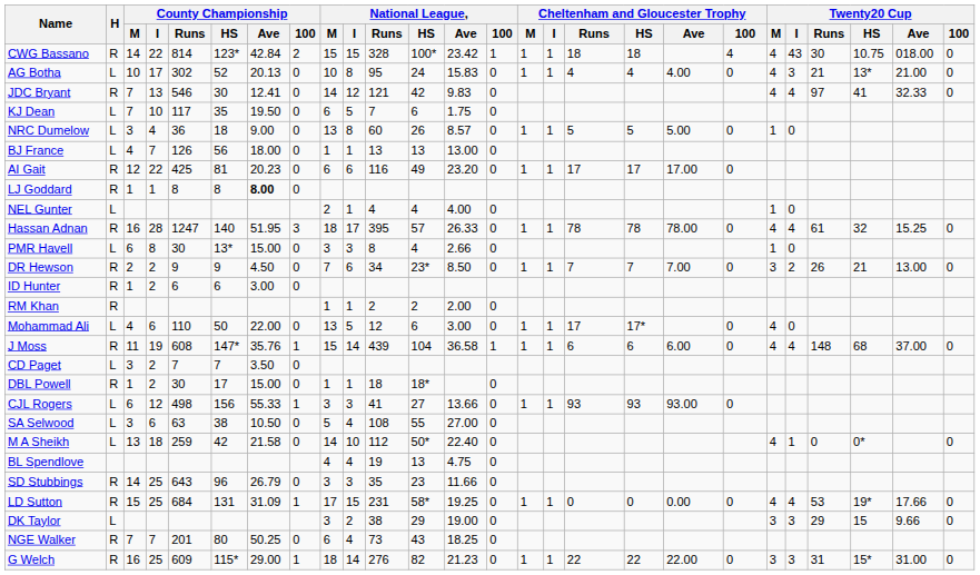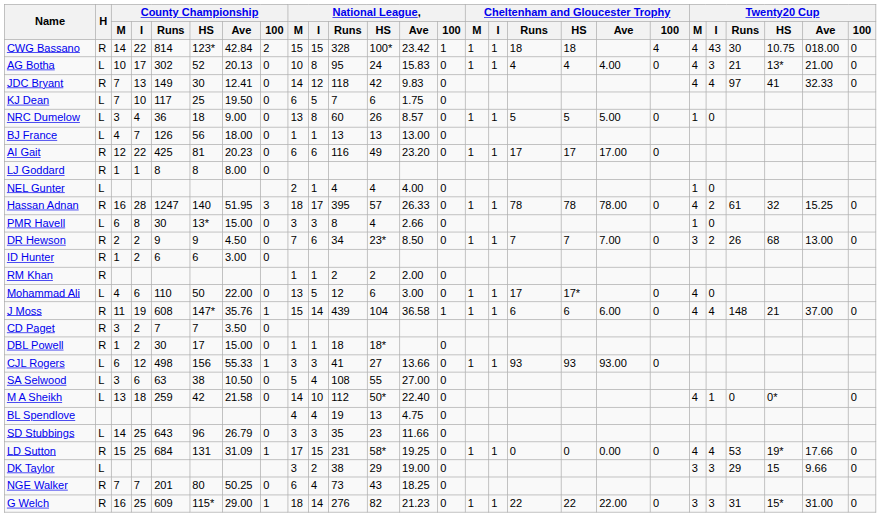 <table class="wikitable" style="width:100%;">
 <tr style="background:#efefef;">
 <th rowspan=2>Name</th>
 <th rowspan=2>H</th>
 <th colspan=6><a href='#'>County Championship</a></th>
 <th colspan=6><a href='#'>National League</a>,</th>
 <th colspan=6><a href='#'>Cheltenham and Gloucester Trophy</a></th>
 <th colspan=6><a href='#'>Twenty20 Cup</a></th>
 </tr>
 <tr>
 <th>M</th>
 <th>I</th>
 <th>Runs</th>
 <th>HS</th>
 <th>Ave</th>
 <th>100</th>
 <th>M</th>
 <th>I</th>
 <th>Runs</th>
 <th>HS</th>
 <th>Ave</th>
 <th>100</th>
 <th>M</th>
 <th>I</th>
 <th>Runs</th>
 <th>HS</th>
 <th>Ave</th>
 <th>100</th>
 <th>M</th>
 <th>I</th>
 <th>Runs</th>
 <th>HS</th>
 <th>Ave</th>
 <th>100</th>
 </tr>
 <tr>
 <td><a href='#'>CWG Bassano</a></td>
 <td>R</td>
 <td>14</td>
 <td>22</td>
 <td>814</td>
 <td>123*</td>
 <td>42.84</td>
 <td>2</td>
 <td>15</td>
 <td>15</td>
 <td>328</td>
 <td>100*</td>
 <td>23.42</td>
 <td>1</td>
 <td>1</td>
 <td>1</td>
 <td>18</td>
 <td>18</td>
 <td></td>
 <td>4</td>
 <td>4</td>
 <td>43</td>
 <td>30</td>
 <td>10.75</td>
 <td>018.00</td>
 <td>0</td>
 </tr>
 <tr>
 <td><a href='#'>AG Botha</a></td>
 <td>L</td>
 <td>10</td>
 <td>17</td>
 <td>302</td>
 <td>52</td>
 <td>20.13</td>
 <td>0</td>
 <td>10</td>
 <td>8</td>
 <td>95</td>
 <td>24</td>
 <td>15.83</td>
 <td>0</td>
 <td>1</td>
 <td>1</td>
 <td>4</td>
 <td>4</td>
 <td>4.00</td>
 <td>0</td>
 <td>4</td>
 <td>3</td>
 <td>21</td>
 <td>13*</td>
 <td>21.00</td>
 <td>0</td>
 </tr>
 <tr>
 <td><a href='#'>JDC Bryant</a></td>
 <td>R</td>
 <td>7</td>
 <td>13</td>
-<td>546</td>
+<td>149</td>
 <td>30</td>
 <td>12.41</td>
 <td>0</td>
 <td>14</td>
 <td>12</td>
-<td>121</td>
+<td>118</td>
 <td>42</td>
 <td>9.83</td>
 <td>0</td>
 <td></td>
 <td></td>
 <td></td>
 <td></td>
 <td></td>
 <td></td>
 <td>4</td>
 <td>4</td>
 <td>97</td>
 <td>41</td>
 <td>32.33</td>
 <td>0</td>
 </tr>
 <tr>
 <td><a href='#'>KJ Dean</a></td>
 <td>L</td>
 <td>7</td>
 <td>10</td>
 <td>117</td>
-<td>35</td>
+<td>25</td>
 <td>19.50</td>
 <td>0</td>
 <td>6</td>
 <td>5</td>
 <td>7</td>
 <td>6</td>
 <td>1.75</td>
 <td>0</td>
 <td></td>
 <td></td>
 <td></td>
 <td></td>
 <td></td>
 <td></td>
 <td></td>
 <td></td>
 <td></td>
 <td></td>
 <td></td>
 <td></td>
 </tr>
 <tr>
 <td><a href='#'>NRC Dumelow</a></td>
 <td>L</td>
 <td>3</td>
 <td>4</td>
 <td>36</td>
 <td>18</td>
 <td>9.00</td>
 <td>0</td>
 <td>13</td>
 <td>8</td>
 <td>60</td>
 <td>26</td>
 <td>8.57</td>
 <td>0</td>
 <td>1</td>
 <td>1</td>
 <td>5</td>
 <td>5</td>
 <td>5.00</td>
 <td>0</td>
 <td>1</td>
 <td>0</td>
 <td></td>
 <td></td>
 <td></td>
 <td></td>
 </tr>
 <tr>
 <td><a href='#'>BJ France</a></td>
 <td>L</td>
 <td>4</td>
 <td>7</td>
 <td>126</td>
 <td>56</td>
 <td>18.00</td>
 <td>0</td>
 <td>1</td>
 <td>1</td>
 <td>13</td>
 <td>13</td>
 <td>13.00</td>
 <td>0</td>
 <td></td>
 <td></td>
 <td></td>
 <td></td>
 <td></td>
 <td></td>
 <td></td>
 <td></td>
 <td></td>
 <td></td>
 <td></td>
 <td></td>
 </tr>
 <tr>
 <td><a href='#'>AI Gait</a></td>
 <td>R</td>
 <td>12</td>
 <td>22</td>
 <td>425</td>
 <td>81</td>
 <td>20.23</td>
 <td>0</td>
 <td>6</td>
 <td>6</td>
 <td>116</td>
 <td>49</td>
 <td>23.20</td>
 <td>0</td>
 <td>1</td>
 <td>1</td>
 <td>17</td>
 <td>17</td>
 <td>17.00</td>
 <td>0</td>
 <td></td>
 <td></td>
 <td></td>
 <td></td>
 <td></td>
 <td></td>
 </tr>
 <tr>
 <td><a href='#'>LJ Goddard</a></td>
 <td>R</td>
 <td>1</td>
 <td>1</td>
 <td>8</td>
 <td>8</td>
-<td><strong>8.00</strong></td>
+<td>8.00</td>
 <td>0</td>
 <td></td>
 <td></td>
 <td></td>
 <td></td>
 <td></td>
 <td></td>
 <td></td>
 <td></td>
 <td></td>
 <td></td>
 <td></td>
 <td></td>
 <td></td>
 <td></td>
 <td></td>
 <td></td>
 <td></td>
 <td></td>
 </tr>
 <tr>
 <td><a href='#'>NEL Gunter</a></td>
 <td>L</td>
 <td></td>
 <td></td>
 <td></td>
 <td></td>
 <td></td>
 <td></td>
 <td>2</td>
 <td>1</td>
 <td>4</td>
 <td>4</td>
 <td>4.00</td>
 <td>0</td>
 <td></td>
 <td></td>
 <td></td>
 <td></td>
 <td></td>
 <td></td>
 <td>1</td>
 <td>0</td>
 <td></td>
 <td></td>
 <td></td>
 <td></td>
 </tr>
 <tr>
 <td><a href='#'>Hassan Adnan</a></td>
 <td>R</td>
 <td>16</td>
 <td>28</td>
 <td>1247</td>
 <td>140</td>
 <td>51.95</td>
 <td>3</td>
 <td>18</td>
 <td>17</td>
 <td>395</td>
 <td>57</td>
 <td>26.33</td>
 <td>0</td>
 <td>1</td>
 <td>1</td>
 <td>78</td>
 <td>78</td>
 <td>78.00</td>
 <td>0</td>
 <td>4</td>
-<td>4</td>
+<td>2</td>
 <td>61</td>
 <td>32</td>
 <td>15.25</td>
 <td>0</td>
 </tr>
 <tr>
 <td><a href='#'>PMR Havell</a></td>
 <td>L</td>
 <td>6</td>
 <td>8</td>
 <td>30</td>
 <td>13*</td>
 <td>15.00</td>
 <td>0</td>
 <td>3</td>
 <td>3</td>
 <td>8</td>
 <td>4</td>
 <td>2.66</td>
 <td>0</td>
 <td></td>
 <td></td>
 <td></td>
 <td></td>
 <td></td>
 <td></td>
 <td>1</td>
 <td>0</td>
 <td></td>
 <td></td>
 <td></td>
 <td></td>
 </tr>
 <tr>
 <td><a href='#'>DR Hewson</a></td>
 <td>R</td>
 <td>2</td>
 <td>2</td>
 <td>9</td>
 <td>9</td>
 <td>4.50</td>
 <td>0</td>
 <td>7</td>
 <td>6</td>
 <td>34</td>
 <td>23*</td>
 <td>8.50</td>
 <td>0</td>
 <td>1</td>
 <td>1</td>
 <td>7</td>
 <td>7</td>
 <td>7.00</td>
 <td>0</td>
 <td>3</td>
 <td>2</td>
 <td>26</td>
-<td>21</td>
+<td>68</td>
 <td>13.00</td>
 <td>0</td>
 </tr>
 <tr>
 <td><a href='#'>ID Hunter</a></td>
 <td>R</td>
 <td>1</td>
 <td>2</td>
 <td>6</td>
 <td>6</td>
 <td>3.00</td>
 <td>0</td>
 <td></td>
 <td></td>
 <td></td>
 <td></td>
 <td></td>
 <td></td>
 <td></td>
 <td></td>
 <td></td>
 <td></td>
 <td></td>
 <td></td>
 <td></td>
 <td></td>
 <td></td>
 <td></td>
 <td></td>
 <td></td>
 </tr>
 <tr>
 <td><a href='#'>RM Khan</a></td>
 <td>R</td>
 <td></td>
 <td></td>
 <td></td>
 <td></td>
 <td></td>
 <td></td>
 <td>1</td>
 <td>1</td>
 <td>2</td>
 <td>2</td>
 <td>2.00</td>
 <td>0</td>
 <td></td>
 <td></td>
 <td></td>
 <td></td>
 <td></td>
 <td></td>
 <td></td>
 <td></td>
 <td></td>
 <td></td>
 <td></td>
 <td></td>
 </tr>
 <tr>
 <td><a href='#'>Mohammad Ali</a></td>
 <td>L</td>
 <td>4</td>
 <td>6</td>
 <td>110</td>
 <td>50</td>
 <td>22.00</td>
 <td>0</td>
 <td>13</td>
 <td>5</td>
 <td>12</td>
 <td>6</td>
 <td>3.00</td>
 <td>0</td>
 <td>1</td>
 <td>1</td>
 <td>17</td>
 <td>17*</td>
 <td></td>
 <td>0</td>
 <td>4</td>
 <td>0</td>
 <td></td>
 <td></td>
 <td></td>
 <td></td>
 </tr>
 <tr>
 <td><a href='#'>J Moss</a></td>
 <td>R</td>
 <td>11</td>
 <td>19</td>
 <td>608</td>
 <td>147*</td>
 <td>35.76</td>
 <td>1</td>
 <td>15</td>
 <td>14</td>
 <td>439</td>
 <td>104</td>
 <td>36.58</td>
 <td>1</td>
 <td>1</td>
 <td>1</td>
 <td>6</td>
 <td>6</td>
 <td>6.00</td>
 <td>0</td>
 <td>4</td>
 <td>4</td>
 <td>148</td>
-<td>68</td>
+<td>21</td>
 <td>37.00</td>
 <td>0</td>
 </tr>
 <tr>
 <td><a href='#'>CD Paget</a></td>
-<td>L</td>
+<td>R</td>
 <td>3</td>
 <td>2</td>
 <td>7</td>
 <td>7</td>
 <td>3.50</td>
 <td>0</td>
 <td></td>
 <td></td>
 <td></td>
 <td></td>
 <td></td>
 <td></td>
 <td></td>
 <td></td>
 <td></td>
 <td></td>
 <td></td>
 <td></td>
 <td></td>
 <td></td>
 <td></td>
 <td></td>
 <td></td>
 <td></td>
 </tr>
 <tr>
 <td><a href='#'>DBL Powell</a></td>
 <td>R</td>
 <td>1</td>
 <td>2</td>
 <td>30</td>
 <td>17</td>
 <td>15.00</td>
 <td>0</td>
 <td>1</td>
 <td>1</td>
 <td>18</td>
 <td>18*</td>
 <td></td>
 <td>0</td>
 <td></td>
 <td></td>
 <td></td>
 <td></td>
 <td></td>
 <td></td>
 <td></td>
 <td></td>
 <td></td>
 <td></td>
 <td></td>
 <td></td>
 </tr>
 <tr>
 <td><a href='#'>CJL Rogers</a></td>
 <td>L</td>
 <td>6</td>
 <td>12</td>
 <td>498</td>
 <td>156</td>
 <td>55.33</td>
 <td>1</td>
 <td>3</td>
 <td>3</td>
 <td>41</td>
 <td>27</td>
 <td>13.66</td>
 <td>0</td>
 <td>1</td>
 <td>1</td>
 <td>93</td>
 <td>93</td>
 <td>93.00</td>
 <td>0</td>
 <td></td>
 <td></td>
 <td></td>
 <td></td>
 <td></td>
 <td></td>
 </tr>
 <tr>
 <td><a href='#'>SA Selwood</a></td>
 <td>L</td>
 <td>3</td>
 <td>6</td>
 <td>63</td>
 <td>38</td>
 <td>10.50</td>
 <td>0</td>
 <td>5</td>
 <td>4</td>
 <td>108</td>
 <td>55</td>
 <td>27.00</td>
 <td>0</td>
 <td></td>
 <td></td>
 <td></td>
 <td></td>
 <td></td>
 <td></td>
 <td></td>
 <td></td>
 <td></td>
 <td></td>
 <td></td>
 <td></td>
 </tr>
 <tr>
 <td><a href='#'>M A Sheikh</a></td>
 <td>L</td>
 <td>13</td>
 <td>18</td>
 <td>259</td>
 <td>42</td>
 <td>21.58</td>
 <td>0</td>
 <td>14</td>
 <td>10</td>
 <td>112</td>
 <td>50*</td>
 <td>22.40</td>
 <td>0</td>
 <td></td>
 <td></td>
 <td></td>
 <td></td>
 <td></td>
 <td></td>
 <td>4</td>
 <td>1</td>
 <td>0</td>
 <td>0*</td>
 <td></td>
 <td>0</td>
 </tr>
 <tr>
 <td><a href='#'>BL Spendlove</a></td>
 <td></td>
 <td></td>
 <td></td>
 <td></td>
 <td></td>
 <td></td>
 <td></td>
 <td>4</td>
 <td>4</td>
 <td>19</td>
 <td>13</td>
 <td>4.75</td>
 <td>0</td>
 <td></td>
 <td></td>
 <td></td>
 <td></td>
 <td></td>
 <td></td>
 <td></td>
 <td></td>
 <td></td>
 <td></td>
 <td></td>
 <td></td>
 </tr>
 <tr>
 <td><a href='#'>SD Stubbings</a></td>
-<td>R</td>
+<td>L</td>
 <td>14</td>
 <td>25</td>
 <td>643</td>
 <td>96</td>
 <td>26.79</td>
 <td>0</td>
 <td>3</td>
 <td>3</td>
 <td>35</td>
 <td>23</td>
 <td>11.66</td>
 <td>0</td>
 <td></td>
 <td></td>
 <td></td>
 <td></td>
 <td></td>
 <td></td>
 <td></td>
 <td></td>
 <td></td>
 <td></td>
 <td></td>
 <td></td>
 </tr>
 <tr>
 <td><a href='#'>LD Sutton</a></td>
 <td>R</td>
 <td>15</td>
 <td>25</td>
 <td>684</td>
 <td>131</td>
 <td>31.09</td>
 <td>1</td>
 <td>17</td>
 <td>15</td>
 <td>231</td>
 <td>58*</td>
 <td>19.25</td>
 <td>0</td>
 <td>1</td>
 <td>1</td>
 <td>0</td>
 <td>0</td>
 <td>0.00</td>
 <td>0</td>
 <td>4</td>
 <td>4</td>
 <td>53</td>
 <td>19*</td>
 <td>17.66</td>
 <td>0</td>
 </tr>
 <tr>
 <td><a href='#'>DK Taylor</a></td>
 <td>L</td>
 <td></td>
 <td></td>
 <td></td>
 <td></td>
 <td></td>
 <td></td>
 <td>3</td>
 <td>2</td>
 <td>38</td>
 <td>29</td>
 <td>19.00</td>
 <td>0</td>
 <td></td>
 <td></td>
 <td></td>
 <td></td>
 <td></td>
 <td></td>
 <td>3</td>
 <td>3</td>
 <td>29</td>
 <td>15</td>
 <td>9.66</td>
 <td>0</td>
 </tr>
 <tr>
 <td><a href='#'>NGE Walker</a></td>
 <td>R</td>
 <td>7</td>
 <td>7</td>
 <td>201</td>
 <td>80</td>
 <td>50.25</td>
 <td>0</td>
 <td>6</td>
 <td>4</td>
 <td>73</td>
 <td>43</td>
 <td>18.25</td>
 <td>0</td>
 <td></td>
 <td></td>
 <td></td>
 <td></td>
 <td></td>
 <td></td>
 <td></td>
 <td></td>
 <td></td>
 <td></td>
 <td></td>
 <td></td>
 </tr>
 <tr>
 <td><a href='#'>G Welch</a></td>
 <td>R</td>
 <td>16</td>
 <td>25</td>
 <td>609</td>
 <td>115*</td>
 <td>29.00</td>
 <td>1</td>
 <td>18</td>
 <td>14</td>
 <td>276</td>
 <td>82</td>
 <td>21.23</td>
 <td>0</td>
 <td>1</td>
 <td>1</td>
 <td>22</td>
 <td>22</td>
 <td>22.00</td>
 <td>0</td>
 <td>3</td>
 <td>3</td>
 <td>31</td>
 <td>15*</td>
 <td>31.00</td>
 <td>0<br></td>
 </tr>
 </table>
